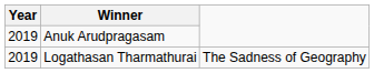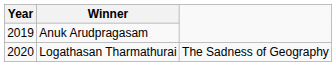 <table class="wikitable">
 <tr>
 <th>Year</th>
 <th>Winner</th>
 </tr>
 <tr>
 <td>2019</td>
 <td>Anuk Arudpragasam</td>
 </tr>
 <tr>
-<td>2019</td>
+<td>2020</td>
 <td>Logathasan Tharmathurai</td>
 <td>The Sadness of Geography</td>
 </tr>
 </table>
